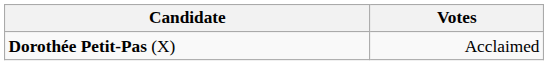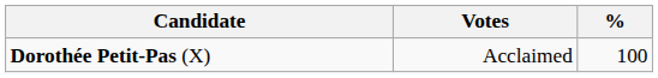 <table style="width:500px;" class="wikitable">
 <tr>
 <th align="center">Candidate</th>
 <th align="center">Votes</th>
+<th align="center">%</th>
 </tr>
 <tr>
 <td align="left"><strong>Dorothée Petit-Pas</strong> (X)</td>
 <td align="right">Acclaimed</td>
+<td align="right">100</td>
 </tr>
 </table>
